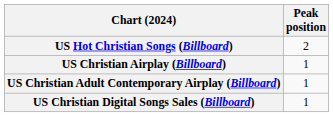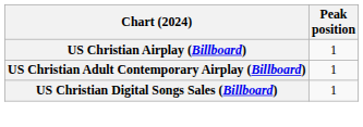 <table class="wikitable sortable plainrowheaders" style="text-align:center">
 <tr>
 <th scope="col">Chart (2024)</th>
 <th scope="col">Peak<br>position</th>
-</tr>
-<tr>
-<th scope="row">US <a href='#'>Hot Christian Songs</a> (<em><a href='#'>Billboard</a></em>)</th>
-<td>2</td>
 </tr>
 <tr>
 <th scope="row">US Christian Airplay (<em><a href='#'>Billboard</a></em>)</th>
 <td>1</td>
 </tr>
 <tr>
 <th scope="row">US Christian Adult Contemporary Airplay (<em><a href='#'>Billboard</a></em>)</th>
 <td>1</td>
 </tr>
 <tr>
 <th scope="row">US Christian Digital Songs Sales (<em><a href='#'>Billboard</a></em>)</th>
 <td>1</td>
 </tr>
 </table>
